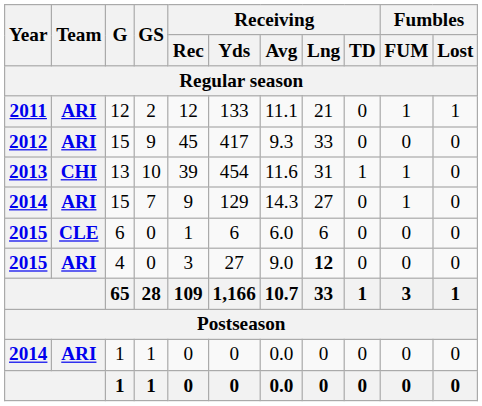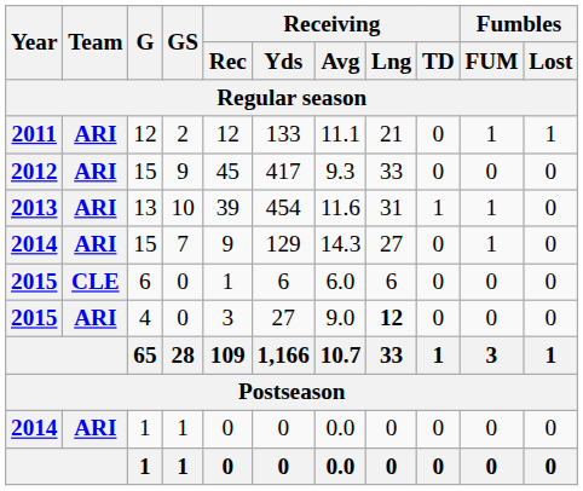 <table class="wikitable" style="text-align: center;">
 <tr>
 <th rowspan="2">Year</th>
 <th rowspan="2">Team</th>
 <th rowspan="2">G</th>
 <th rowspan="2">GS</th>
 <th colspan="5">Receiving</th>
 <th colspan="2">Fumbles</th>
 </tr>
 <tr>
 <th>Rec</th>
 <th>Yds</th>
 <th>Avg</th>
 <th>Lng</th>
 <th>TD</th>
 <th>FUM</th>
 <th>Lost</th>
 </tr>
 <tr>
 <th colspan=11><strong>Regular season</strong></th>
 </tr>
 <tr>
 <th><a href='#'>2011</a></th>
 <th><a href='#'>ARI</a></th>
 <td>12</td>
 <td>2</td>
 <td>12</td>
 <td>133</td>
 <td>11.1</td>
 <td>21</td>
 <td>0</td>
 <td>1</td>
 <td>1</td>
 </tr>
 <tr>
 <th><a href='#'>2012</a></th>
 <th><a href='#'>ARI</a></th>
 <td>15</td>
 <td>9</td>
 <td>45</td>
 <td>417</td>
 <td>9.3</td>
 <td>33</td>
 <td>0</td>
 <td>0</td>
 <td>0</td>
 </tr>
 <tr>
 <th><a href='#'>2013</a></th>
-<th><a href='#'>CHI</a></th>
+<th><a href='#'>ARI</a></th>
 <td>13</td>
 <td>10</td>
 <td>39</td>
 <td>454</td>
 <td>11.6</td>
 <td>31</td>
 <td>1</td>
 <td>1</td>
 <td>0</td>
 </tr>
 <tr>
 <th><a href='#'>2014</a></th>
 <th><a href='#'>ARI</a></th>
 <td>15</td>
 <td>7</td>
 <td>9</td>
 <td>129</td>
 <td>14.3</td>
 <td>27</td>
 <td>0</td>
 <td>1</td>
 <td>0</td>
 </tr>
 <tr>
 <th><a href='#'>2015</a></th>
 <th><a href='#'>CLE</a></th>
 <td>6</td>
 <td>0</td>
 <td>1</td>
 <td>6</td>
 <td>6.0</td>
 <td>6</td>
 <td>0</td>
 <td>0</td>
 <td>0</td>
 </tr>
 <tr>
 <th><a href='#'>2015</a></th>
 <th><a href='#'>ARI</a></th>
 <td>4</td>
 <td>0</td>
 <td>3</td>
 <td>27</td>
 <td>9.0</td>
 <td><strong>12</strong></td>
 <td>0</td>
 <td>0</td>
 <td>0</td>
 </tr>
 <tr>
 <th colspan="2"></th>
 <th>65</th>
 <th>28</th>
 <th>109</th>
 <th>1,166</th>
 <th>10.7</th>
 <th>33</th>
 <th>1</th>
 <th>3</th>
 <th>1</th>
 </tr>
 <tr>
 <th colspan=11><strong>Postseason</strong></th>
 </tr>
 <tr>
 <th><a href='#'>2014</a></th>
 <th><a href='#'>ARI</a></th>
 <td>1</td>
 <td>1</td>
 <td>0</td>
 <td>0</td>
 <td>0.0</td>
 <td>0</td>
 <td>0</td>
 <td>0</td>
 <td>0</td>
 </tr>
 <tr>
 <th colspan="2"></th>
 <th>1</th>
 <th>1</th>
 <th>0</th>
 <th>0</th>
 <th>0.0</th>
 <th>0</th>
 <th>0</th>
 <th>0</th>
 <th>0</th>
 </tr>
 </table>
